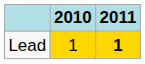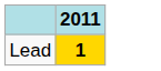 <table class="wikitable" style="text-align: center;">
 <tr>
 <th style="background: #b0e0e6;"></th>
-<th style="background: #b0e0e6;">2010</th>
 <th style="background: #b0e0e6;">2011</th>
 </tr>
 <tr>
 <td align="left">Lead</td>
-<td style="background: gold;">1</td>
 <td style="background: gold;"><strong>1</strong></td>
 </tr>
 </table>
